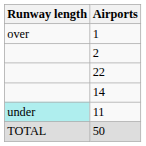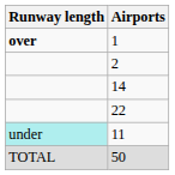 <table class="wikitable">
 <tr>
 <th>Runway length</th>
 <th>Airports</th>
 </tr>
 <tr>
-<td>over </td>
+<td><strong>over </strong></td>
 <td>1</td>
 </tr>
 <tr>
 <td></td>
 <td>2</td>
 </tr>
 <tr>
 <td></td>
-<td>22</td>
+<td>14</td>
 </tr>
 <tr>
 <td></td>
-<td>14</td>
+<td>22</td>
 </tr>
 <tr>
 <td style="background: paleturquoise;">under </td>
 <td>11</td>
 </tr>
 <tr style="background-color:#DDDDDD;">
 <td>TOTAL</td>
 <td>50</td>
 </tr>
 </table>
